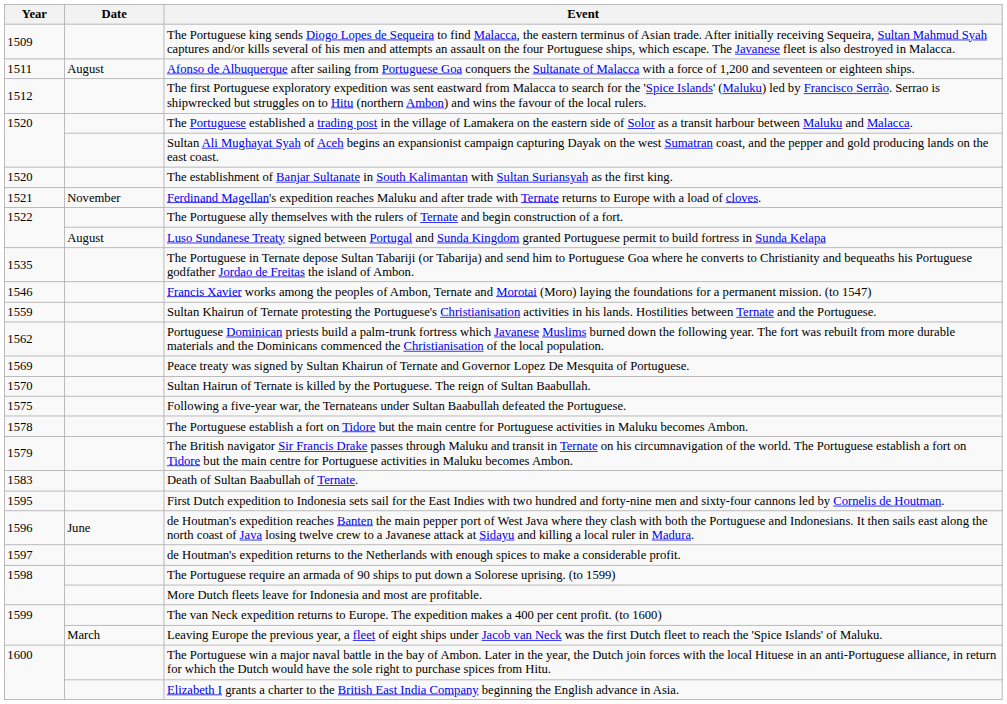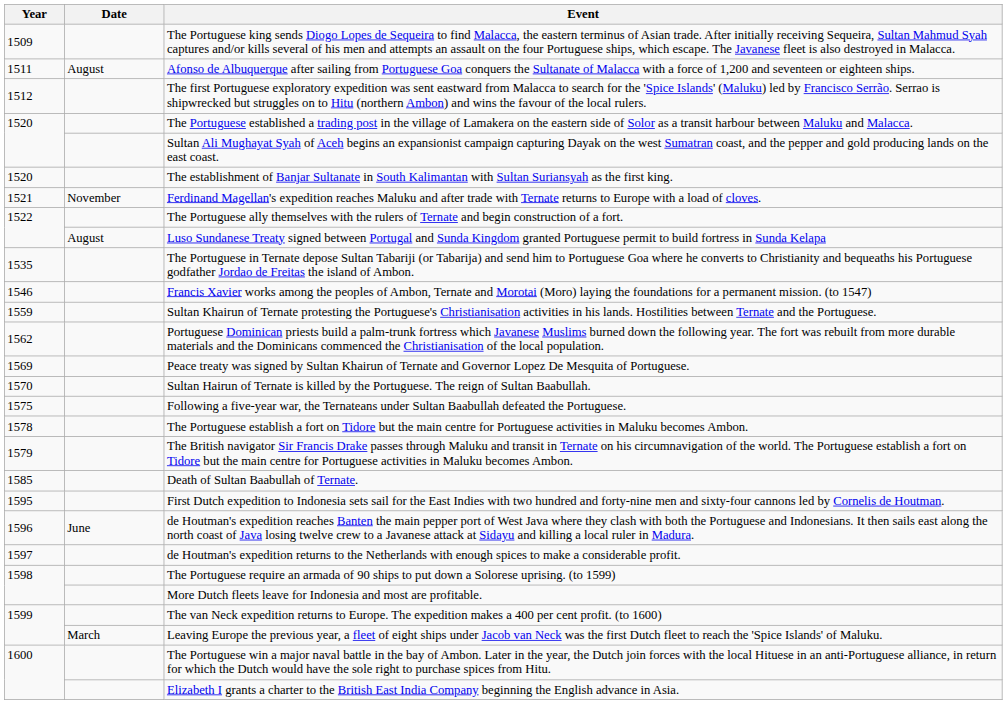 <table class="wikitable" width="100%">
 <tr>
 <th style="width:6%">Year</th>
 <th style="width:10%">Date</th>
 <th>Event</th>
 </tr>
 <tr>
 <td>1509</td>
 <td></td>
 <td>The Portuguese king sends <a href='#'>Diogo Lopes de Sequeira</a> to find <a href='#'>Malacca</a>, the eastern terminus of Asian trade. After initially receiving Sequeira, <a href='#'>Sultan Mahmud Syah</a> captures and/or kills several of his men and attempts an assault on the four Portuguese ships, which escape. The <a href='#'>Javanese</a> fleet is also destroyed in Malacca.</td>
 </tr>
 <tr>
 <td>1511</td>
 <td>August</td>
 <td><a href='#'>Afonso de Albuquerque</a> after sailing from <a href='#'>Portuguese Goa</a> conquers the <a href='#'>Sultanate of Malacca</a> with a force of 1,200 and seventeen or eighteen ships.</td>
 </tr>
 <tr>
 <td>1512</td>
 <td></td>
 <td>The first Portuguese exploratory expedition was sent eastward from Malacca to search for the '<a href='#'>Spice Islands</a>' (<a href='#'>Maluku</a>) led by <a href='#'>Francisco Serrão</a>. Serrao is shipwrecked but struggles on to <a href='#'>Hitu</a> (northern <a href='#'>Ambon</a>) and wins the favour of the local rulers.</td>
 </tr>
 <tr>
 <td rowspan="2" valign="top">1520</td>
 <td></td>
 <td>The <a href='#'>Portuguese</a> established a <a href='#'>trading post</a> in the village of Lamakera on the eastern side of <a href='#'>Solor</a> as a transit harbour between <a href='#'>Maluku</a> and <a href='#'>Malacca</a>.</td>
 </tr>
 <tr>
 <td></td>
 <td>Sultan <a href='#'>Ali Mughayat Syah</a> of <a href='#'>Aceh</a> begins an expansionist campaign capturing Dayak on the west <a href='#'>Sumatran</a> coast, and the pepper and gold producing lands on the east coast.</td>
 </tr>
 <tr>
 <td>1520</td>
 <td></td>
 <td>The establishment of <a href='#'>Banjar Sultanate</a> in <a href='#'>South Kalimantan</a> with <a href='#'>Sultan Suriansyah</a> as the first king.</td>
 </tr>
 <tr>
 <td>1521</td>
 <td>November</td>
 <td><a href='#'>Ferdinand Magellan</a>'s expedition reaches Maluku and after trade with <a href='#'>Ternate</a> returns to Europe with a load of <a href='#'>cloves</a>.</td>
 </tr>
 <tr>
 <td rowspan="2" valign="top">1522</td>
 <td></td>
 <td>The Portuguese ally themselves with the rulers of <a href='#'>Ternate</a> and begin construction of a fort.</td>
 </tr>
 <tr>
 <td>August</td>
 <td><a href='#'>Luso Sundanese Treaty</a> signed between <a href='#'>Portugal</a> and <a href='#'>Sunda Kingdom</a> granted Portuguese permit to build fortress in <a href='#'>Sunda Kelapa</a></td>
 </tr>
 <tr>
 <td>1535</td>
 <td></td>
 <td>The Portuguese in Ternate depose Sultan Tabariji (or Tabarija) and send him to Portuguese Goa where he converts to Christianity and bequeaths his Portuguese godfather <a href='#'>Jordao de Freitas</a> the island of Ambon.</td>
 </tr>
 <tr>
 <td>1546</td>
 <td></td>
 <td><a href='#'>Francis Xavier</a> works among the peoples of Ambon, Ternate and <a href='#'>Morotai</a> (Moro) laying the foundations for a permanent mission. (to 1547)</td>
 </tr>
 <tr>
 <td>1559</td>
 <td></td>
 <td>Sultan Khairun of Ternate protesting the Portuguese's <a href='#'>Christianisation</a> activities in his lands. Hostilities between <a href='#'>Ternate</a> and the Portuguese.</td>
 </tr>
 <tr>
 <td>1562</td>
 <td></td>
 <td>Portuguese <a href='#'>Dominican</a> priests build a palm-trunk fortress which <a href='#'>Javanese</a> <a href='#'>Muslims</a> burned down the following year. The fort was rebuilt from more durable materials and the Dominicans commenced the <a href='#'>Christianisation</a> of the local population.</td>
 </tr>
 <tr>
 <td>1569</td>
 <td></td>
 <td>Peace treaty was signed by Sultan Khairun of Ternate and Governor Lopez De Mesquita of Portuguese.</td>
 </tr>
 <tr>
 <td>1570</td>
 <td></td>
 <td>Sultan Hairun of Ternate is killed by the Portuguese. The reign of Sultan Baabullah.</td>
 </tr>
 <tr>
 <td>1575</td>
 <td></td>
 <td>Following a five-year war, the Ternateans under Sultan Baabullah defeated the Portuguese.</td>
 </tr>
 <tr>
 <td>1578</td>
 <td></td>
 <td>The Portuguese establish a fort on <a href='#'>Tidore</a> but the main centre for Portuguese activities in Maluku becomes Ambon.</td>
 </tr>
 <tr>
 <td>1579</td>
 <td></td>
 <td>The British navigator <a href='#'>Sir Francis Drake</a> passes through Maluku and transit in <a href='#'>Ternate</a> on his circumnavigation of the world. The Portuguese establish a fort on <a href='#'>Tidore</a> but the main centre for Portuguese activities in Maluku becomes Ambon.</td>
 </tr>
 <tr>
-<td>1583</td>
+<td>1585</td>
 <td></td>
 <td>Death of Sultan Baabullah of <a href='#'>Ternate</a>.</td>
 </tr>
 <tr>
 <td>1595</td>
 <td></td>
 <td>First Dutch expedition to Indonesia sets sail for the East Indies with two hundred and forty-nine men and sixty-four cannons led by <a href='#'>Cornelis de Houtman</a>.</td>
 </tr>
 <tr>
 <td>1596</td>
 <td>June</td>
 <td>de Houtman's expedition reaches <a href='#'>Banten</a> the main pepper port of West Java where they clash with both the Portuguese and Indonesians. It then sails east along the north coast of <a href='#'>Java</a> losing twelve crew to a Javanese attack at <a href='#'>Sidayu</a> and killing a local ruler in <a href='#'>Madura</a>.</td>
 </tr>
 <tr>
 <td>1597</td>
 <td></td>
 <td>de Houtman's expedition returns to the Netherlands with enough spices to make a considerable profit.</td>
 </tr>
 <tr>
 <td rowspan="2" valign="top">1598</td>
 <td></td>
 <td>The Portuguese require an armada of 90 ships to put down a Solorese uprising. (to 1599)</td>
 </tr>
 <tr>
 <td></td>
 <td>More Dutch fleets leave for Indonesia and most are profitable.</td>
 </tr>
 <tr>
 <td rowspan="2" valign="top">1599</td>
 <td></td>
 <td>The van Neck expedition returns to Europe. The expedition makes a 400 per cent profit. (to 1600)</td>
 </tr>
 <tr>
 <td>March</td>
 <td>Leaving Europe the previous year, a <a href='#'>fleet</a> of eight ships under <a href='#'>Jacob van Neck</a> was the first Dutch fleet to reach the 'Spice Islands' of Maluku.</td>
 </tr>
 <tr>
 <td rowspan="2" valign="top">1600</td>
 <td></td>
 <td>The Portuguese win a major naval battle in the bay of Ambon. Later in the year, the Dutch join forces with the local Hituese in an anti-Portuguese alliance, in return for which the Dutch would have the sole right to purchase spices from Hitu.</td>
 </tr>
 <tr>
 <td></td>
 <td><a href='#'>Elizabeth I</a> grants a charter to the <a href='#'>British East India Company</a> beginning the English advance in Asia.</td>
 </tr>
 </table>
